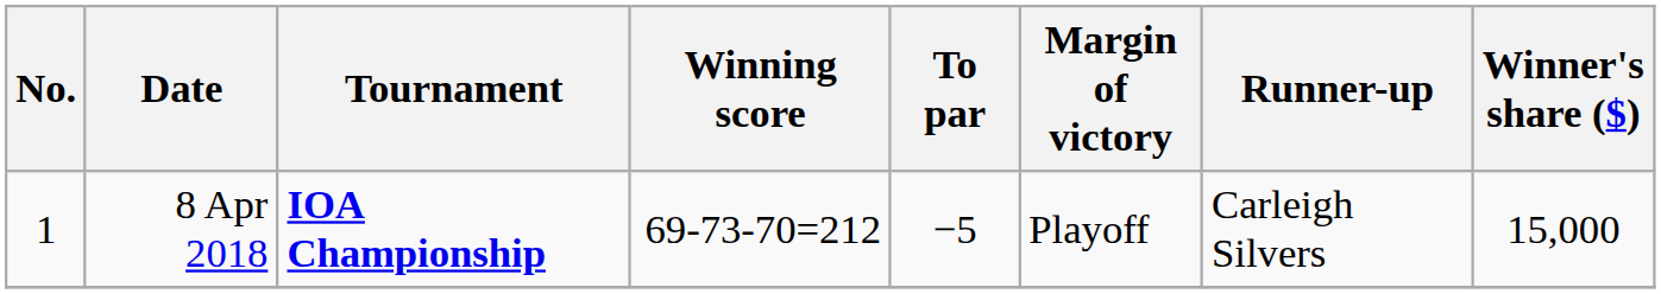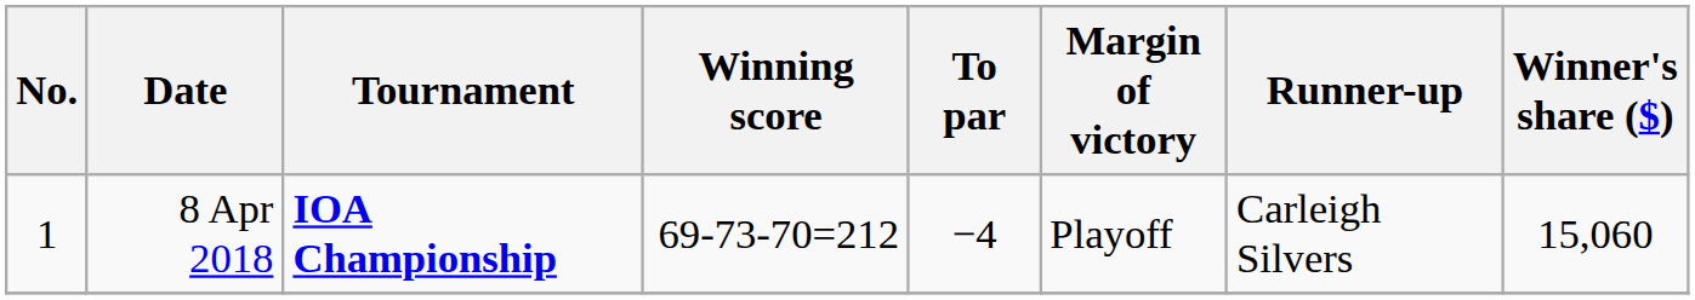 <table class="wikitable" style="font-size:95%;">
 <tr>
 <th>No.</th>
 <th>Date</th>
 <th>Tournament</th>
 <th>Winning score</th>
 <th>To par</th>
 <th>Margin<br>of victory</th>
 <th>Runner-up</th>
 <th>Winner's<br>share (<a href='#'>$</a>)</th>
 </tr>
 <tr>
 <td align=center>1</td>
 <td align=right>8 Apr <a href='#'>2018</a></td>
 <td><strong><a href='#'>IOA Championship</a></strong></td>
 <td align=right>69-73-70=212</td>
-<td align=center>−5</td>
+<td align=center>−4</td>
 <td>Playoff</td>
 <td> Carleigh Silvers</td>
-<td align=center>15,000</td>
+<td align=center>15,060</td>
 </tr>
 <tr>
 </tr>
 </table>
